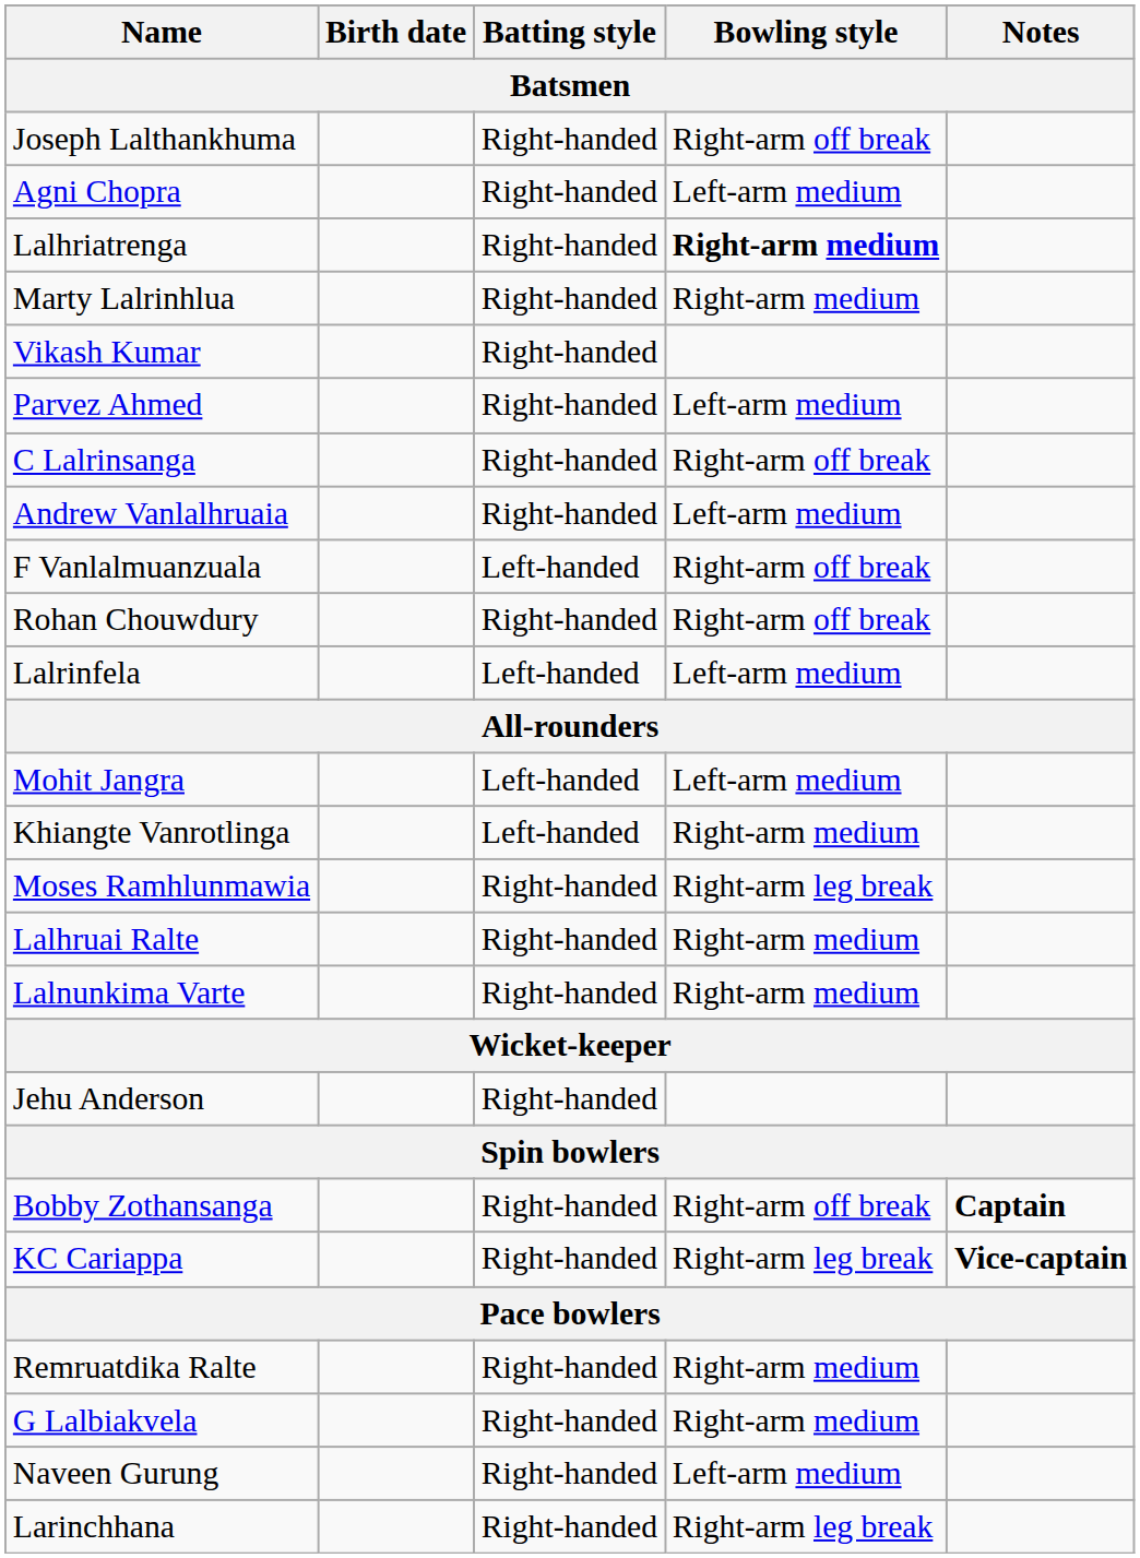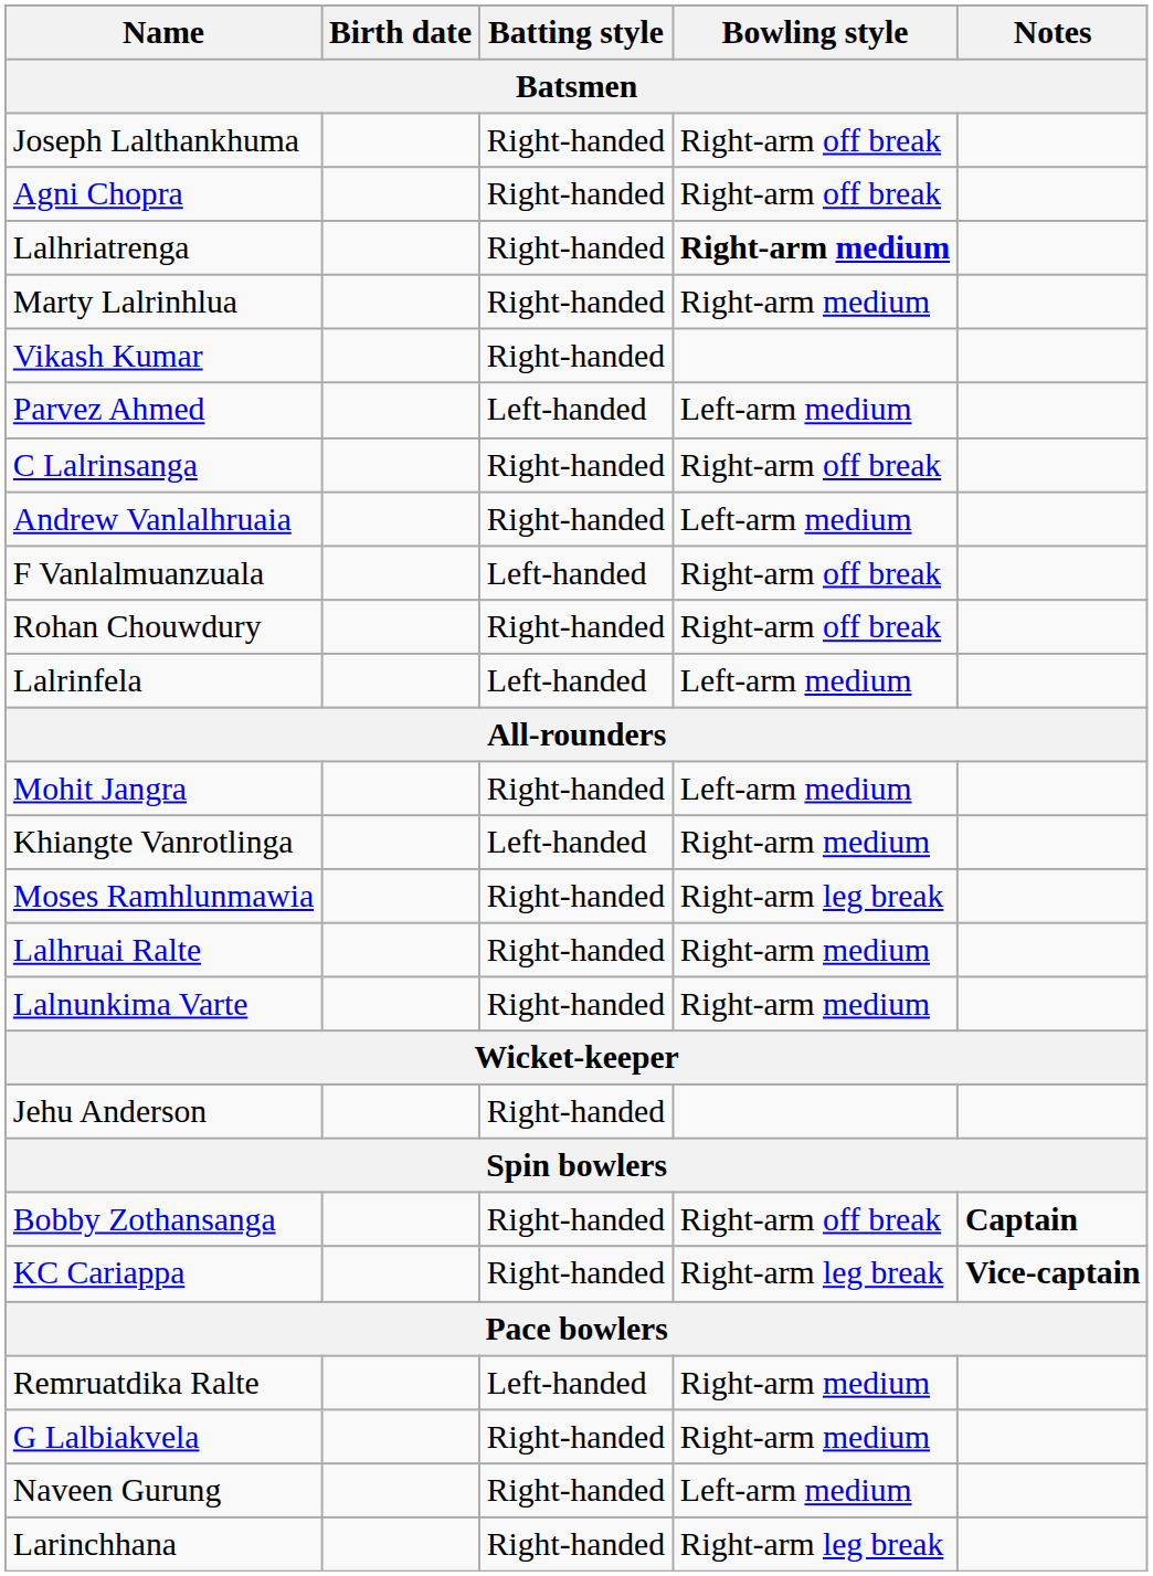 <table class="wikitable" style="font-size:95%;">
 <tr>
 <th align=center>Name</th>
 <th align=center>Birth date</th>
 <th align=center>Batting style</th>
 <th align=center>Bowling style</th>
 <th align=center>Notes</th>
 </tr>
 <tr>
 <th colspan="5">Batsmen</th>
 </tr>
 <tr>
 <td>Joseph Lalthankhuma</td>
 <td></td>
 <td>Right-handed</td>
 <td>Right-arm <a href='#'>off break</a></td>
 <td></td>
 </tr>
 <tr>
 <td><a href='#'>Agni Chopra</a></td>
 <td></td>
 <td>Right-handed</td>
-<td>Left-arm <a href='#'>medium</a></td>
+<td>Right-arm <a href='#'>off break</a></td>
 <td></td>
 </tr>
 <tr>
 <td>Lalhriatrenga</td>
 <td></td>
 <td>Right-handed</td>
 <td><strong>Right-arm <a href='#'>medium</a></strong></td>
 <td></td>
 </tr>
 <tr>
 <td>Marty Lalrinhlua</td>
 <td></td>
 <td>Right-handed</td>
 <td>Right-arm <a href='#'>medium</a></td>
 <td></td>
 </tr>
 <tr>
 <td><a href='#'>Vikash Kumar</a></td>
 <td></td>
 <td>Right-handed</td>
 <td></td>
 <td></td>
 </tr>
 <tr>
 <td><a href='#'>Parvez Ahmed</a></td>
 <td></td>
-<td>Right-handed</td>
+<td>Left-handed</td>
 <td>Left-arm <a href='#'>medium</a></td>
 <td></td>
 </tr>
 <tr>
 <td><a href='#'>C Lalrinsanga</a></td>
 <td></td>
 <td>Right-handed</td>
 <td>Right-arm <a href='#'>off break</a></td>
 <td></td>
 </tr>
 <tr>
 <td><a href='#'>Andrew Vanlalhruaia</a></td>
 <td></td>
 <td>Right-handed</td>
 <td>Left-arm <a href='#'>medium</a></td>
 <td></td>
 </tr>
 <tr>
 <td>F Vanlalmuanzuala</td>
 <td></td>
 <td>Left-handed</td>
 <td>Right-arm <a href='#'>off break</a></td>
 <td></td>
 </tr>
 <tr>
 <td>Rohan Chouwdury</td>
 <td></td>
 <td>Right-handed</td>
 <td>Right-arm <a href='#'>off break</a></td>
 <td></td>
 </tr>
 <tr>
 <td>Lalrinfela</td>
 <td></td>
 <td>Left-handed</td>
 <td>Left-arm <a href='#'>medium</a></td>
 <td></td>
 </tr>
 <tr>
 <th colspan="5">All-rounders</th>
 </tr>
 <tr>
 <td><a href='#'>Mohit Jangra</a></td>
 <td></td>
-<td>Left-handed</td>
+<td>Right-handed</td>
 <td>Left-arm <a href='#'>medium</a></td>
 <td></td>
 </tr>
 <tr>
 <td>Khiangte Vanrotlinga</td>
 <td></td>
 <td>Left-handed</td>
 <td>Right-arm <a href='#'>medium</a></td>
 <td></td>
 </tr>
 <tr>
 <td><a href='#'>Moses Ramhlunmawia</a></td>
 <td></td>
 <td>Right-handed</td>
 <td>Right-arm <a href='#'>leg break</a></td>
 <td></td>
 </tr>
 <tr>
 <td><a href='#'>Lalhruai Ralte</a></td>
 <td></td>
 <td>Right-handed</td>
 <td>Right-arm <a href='#'>medium</a></td>
 <td></td>
 </tr>
 <tr>
 <td><a href='#'>Lalnunkima Varte</a></td>
 <td></td>
 <td>Right-handed</td>
 <td>Right-arm <a href='#'>medium</a></td>
 <td></td>
 </tr>
 <tr>
 <th colspan="5">Wicket-keeper</th>
 </tr>
 <tr>
 <td>Jehu Anderson</td>
 <td></td>
 <td>Right-handed</td>
 <td></td>
 <td></td>
 </tr>
 <tr>
 <th colspan="5">Spin bowlers</th>
 </tr>
 <tr>
 <td><a href='#'>Bobby Zothansanga</a></td>
 <td></td>
 <td>Right-handed</td>
 <td>Right-arm <a href='#'>off break</a></td>
 <td><strong>Captain</strong></td>
 </tr>
 <tr>
 <td><a href='#'>KC Cariappa</a></td>
 <td></td>
 <td>Right-handed</td>
 <td>Right-arm <a href='#'>leg break</a></td>
 <td><strong>Vice-captain</strong></td>
 </tr>
 <tr>
 <th colspan="5">Pace bowlers</th>
 </tr>
 <tr>
 <td>Remruatdika Ralte</td>
 <td></td>
-<td>Right-handed</td>
+<td>Left-handed</td>
 <td>Right-arm <a href='#'>medium</a></td>
 <td></td>
 </tr>
 <tr>
 <td><a href='#'>G Lalbiakvela</a></td>
 <td></td>
 <td>Right-handed</td>
 <td>Right-arm <a href='#'>medium</a></td>
 <td></td>
 </tr>
 <tr>
 <td>Naveen Gurung</td>
 <td></td>
 <td>Right-handed</td>
 <td>Left-arm <a href='#'>medium</a></td>
 <td></td>
 </tr>
 <tr>
 <td>Larinchhana</td>
 <td></td>
 <td>Right-handed</td>
 <td>Right-arm <a href='#'>leg break</a></td>
 <td></td>
 </tr>
 </table>
